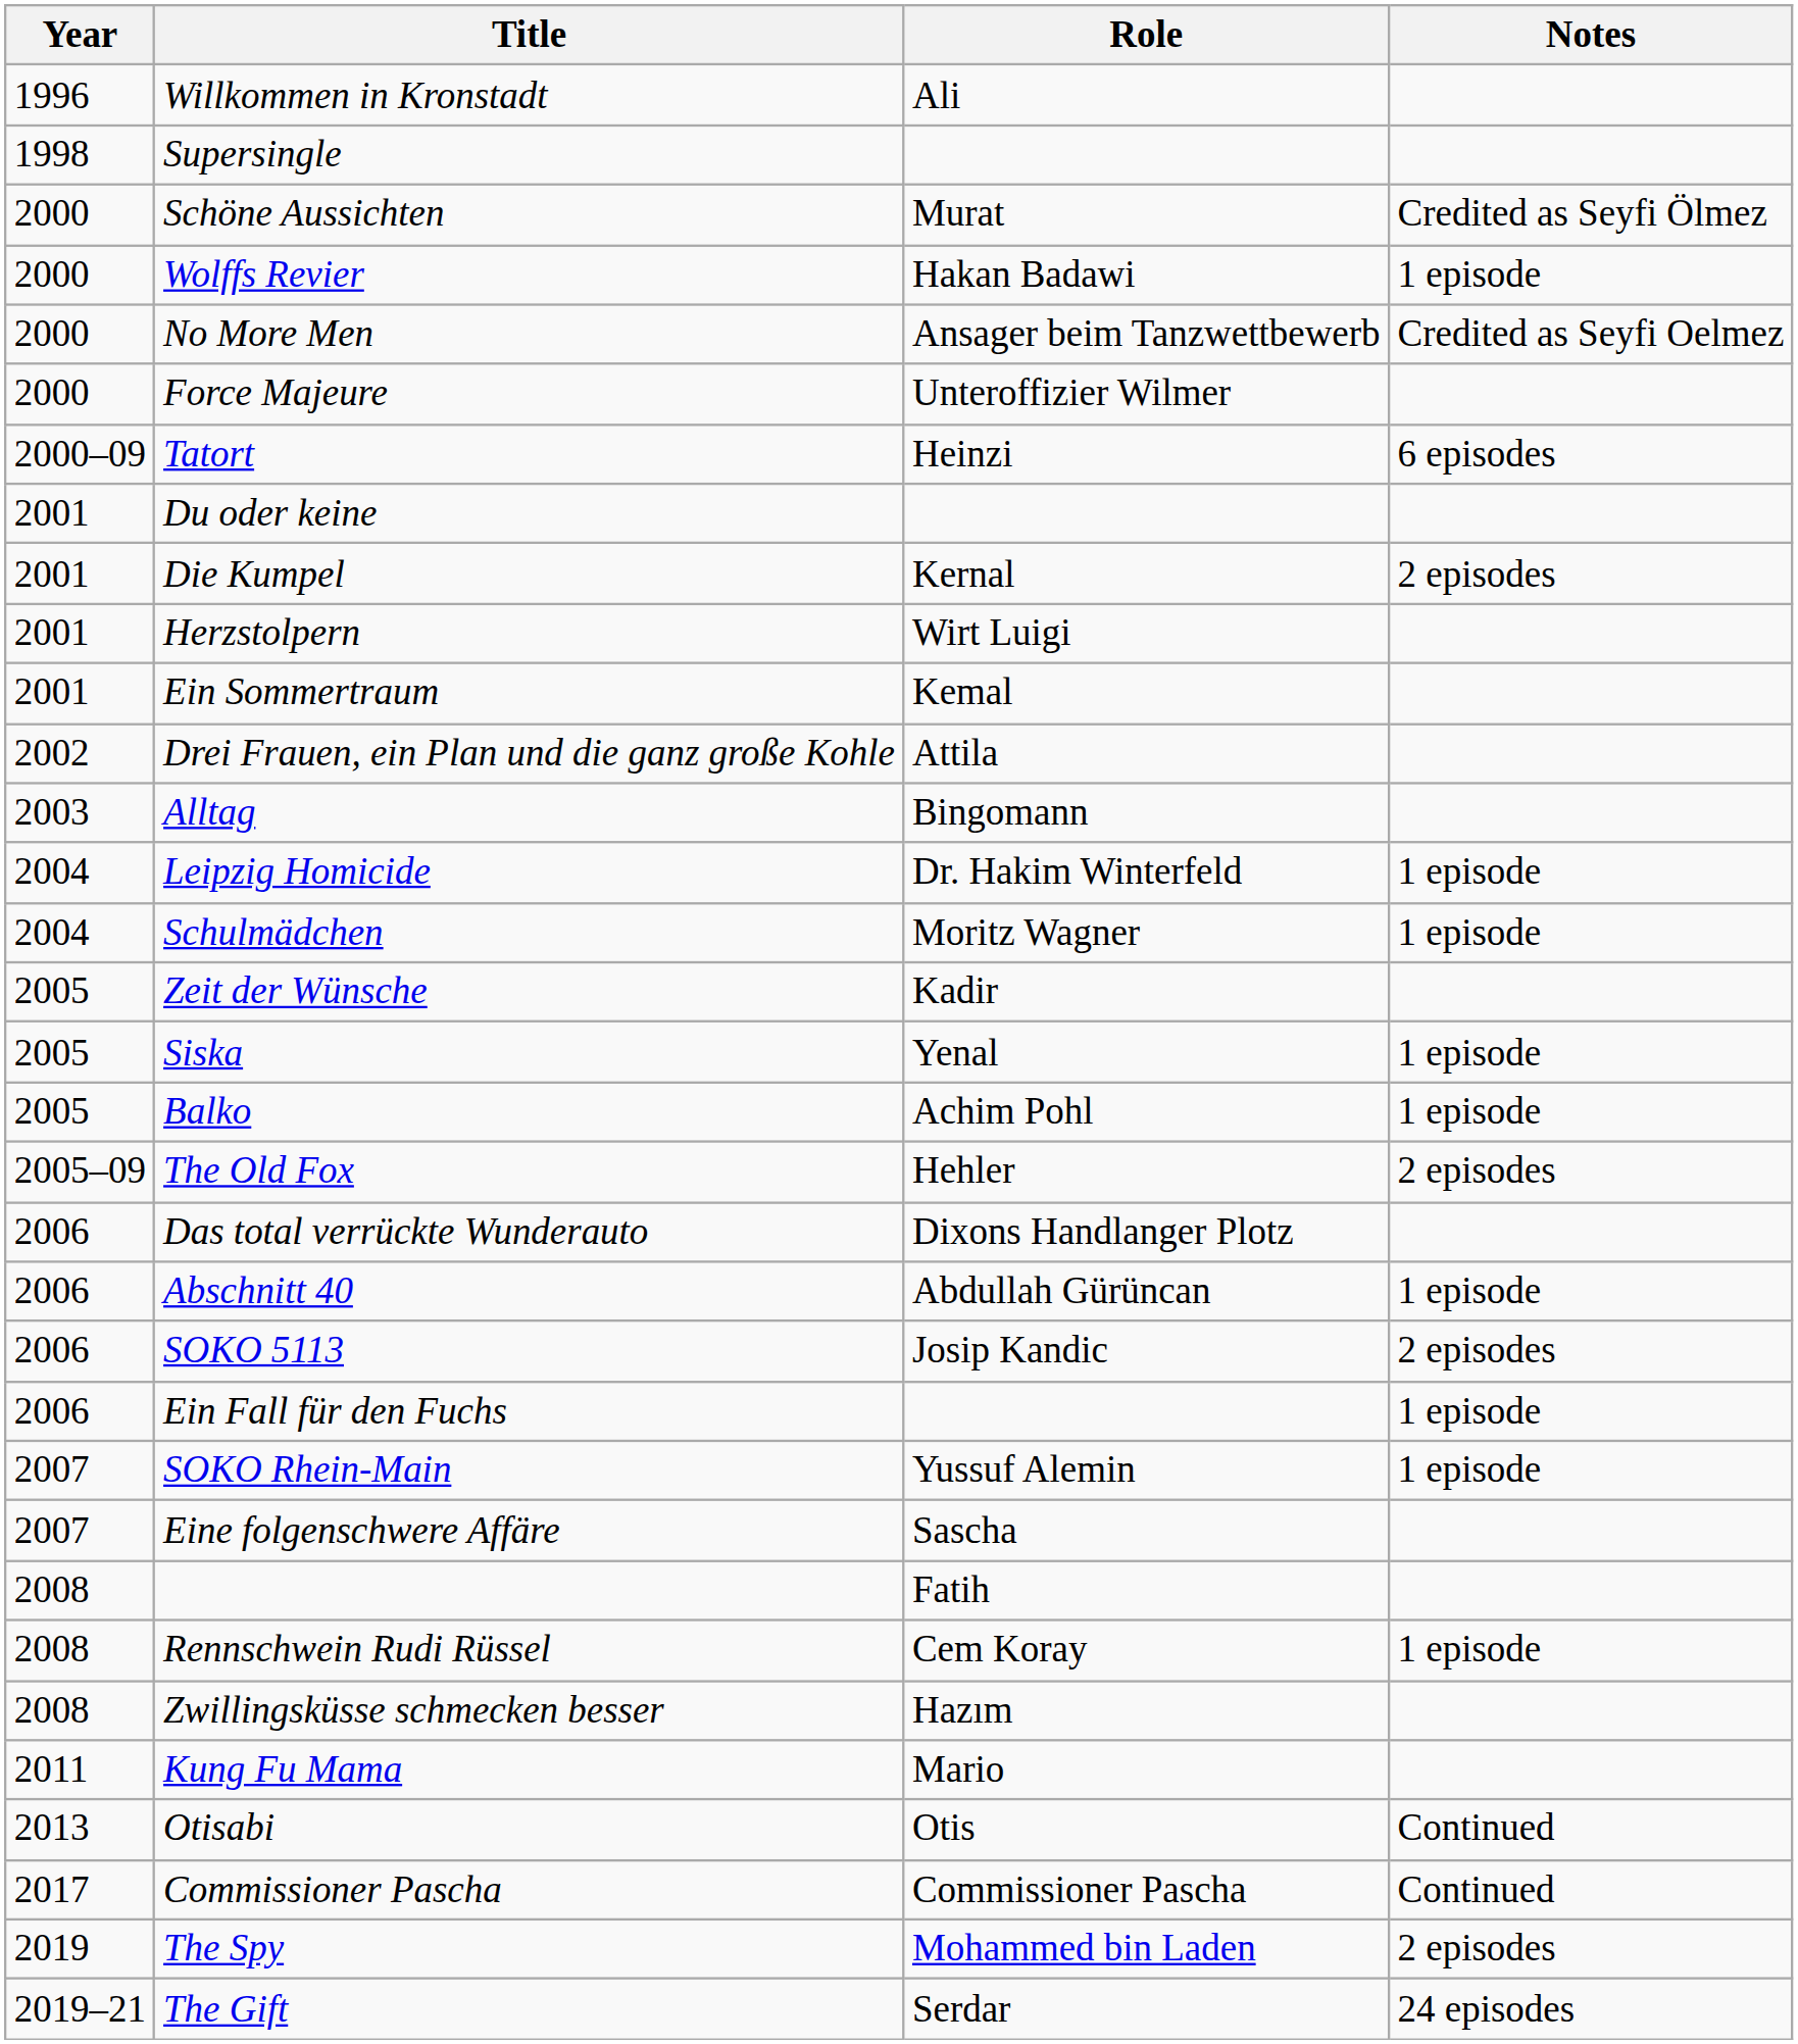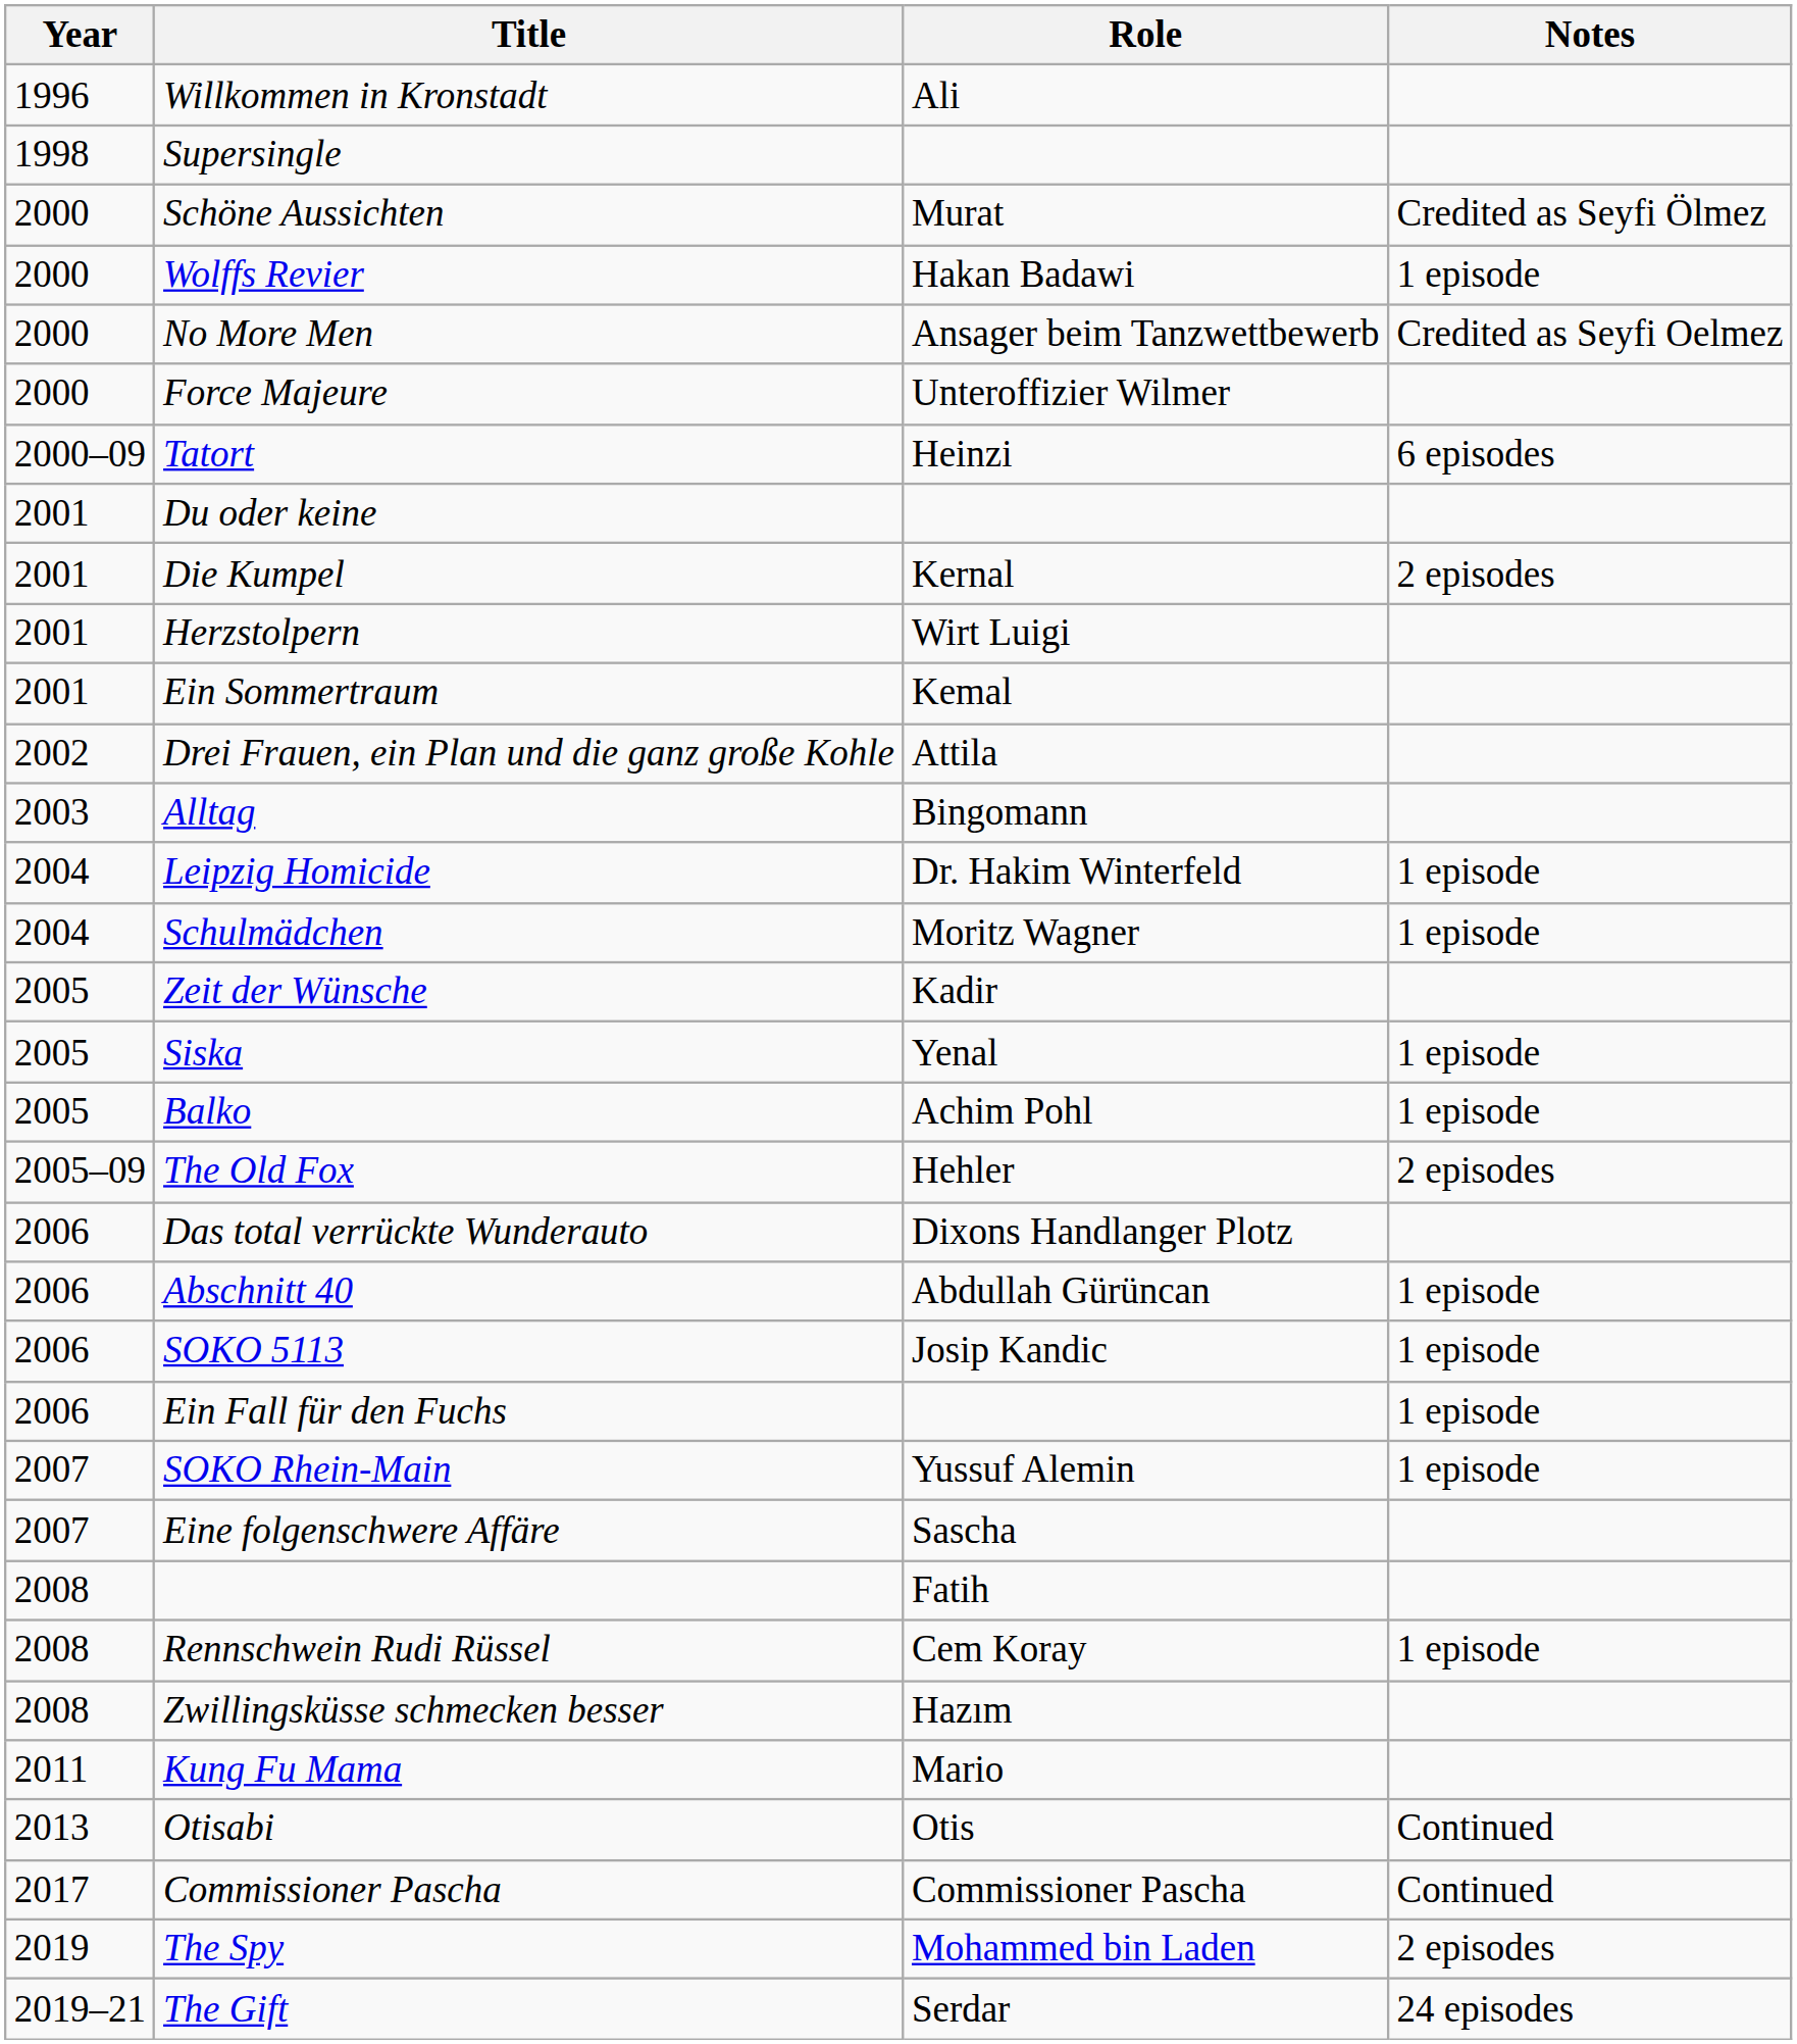 <table class="wikitable sortable">
 <tr>
 <th>Year</th>
 <th>Title</th>
 <th>Role</th>
 <th class="unsortable">Notes</th>
 </tr>
 <tr>
 <td>1996</td>
 <td><em>Willkommen in Kronstadt</em></td>
 <td>Ali</td>
 <td></td>
 </tr>
 <tr>
 <td>1998</td>
 <td><em>Supersingle</em></td>
 <td></td>
 <td></td>
 </tr>
 <tr>
 <td>2000</td>
 <td><em>Schöne Aussichten</em></td>
 <td>Murat</td>
 <td>Credited as Seyfi Ölmez</td>
 </tr>
 <tr>
 <td>2000</td>
 <td><em><a href='#'>Wolffs Revier</a></em></td>
 <td>Hakan Badawi</td>
 <td>1 episode</td>
 </tr>
 <tr>
 <td>2000</td>
 <td><em>No More Men</em></td>
 <td>Ansager beim Tanzwettbewerb</td>
 <td>Credited as Seyfi Oelmez</td>
 </tr>
 <tr>
 <td>2000</td>
 <td><em>Force Majeure</em></td>
 <td>Unteroffizier Wilmer</td>
 <td></td>
 </tr>
 <tr>
 <td>2000–09</td>
 <td><em><a href='#'>Tatort</a></em></td>
 <td>Heinzi</td>
 <td>6 episodes</td>
 </tr>
 <tr>
 <td>2001</td>
 <td><em>Du oder keine</em></td>
 <td></td>
 <td></td>
 </tr>
 <tr>
 <td>2001</td>
 <td><em>Die Kumpel</em></td>
 <td>Kernal</td>
 <td>2 episodes</td>
 </tr>
 <tr>
 <td>2001</td>
 <td><em>Herzstolpern</em></td>
 <td>Wirt Luigi</td>
 <td></td>
 </tr>
 <tr>
 <td>2001</td>
 <td><em>Ein Sommertraum</em></td>
 <td>Kemal</td>
 <td></td>
 </tr>
 <tr>
 <td>2002</td>
 <td><em>Drei Frauen, ein Plan und die ganz große Kohle</em></td>
 <td>Attila</td>
 <td></td>
 </tr>
 <tr>
 <td>2003</td>
 <td><em><a href='#'>Alltag</a></em></td>
 <td>Bingomann</td>
 <td></td>
 </tr>
 <tr>
 <td>2004</td>
 <td><em><a href='#'>Leipzig Homicide</a></em></td>
 <td>Dr. Hakim Winterfeld</td>
 <td>1 episode</td>
 </tr>
 <tr>
 <td>2004</td>
 <td><em><a href='#'>Schulmädchen</a></em></td>
 <td>Moritz Wagner</td>
 <td>1 episode</td>
 </tr>
 <tr>
 <td>2005</td>
 <td><em><a href='#'>Zeit der Wünsche</a></em></td>
 <td>Kadir</td>
 <td></td>
 </tr>
 <tr>
 <td>2005</td>
 <td><em><a href='#'>Siska</a></em></td>
 <td>Yenal</td>
 <td>1 episode</td>
 </tr>
 <tr>
 <td>2005</td>
 <td><em><a href='#'>Balko</a></em></td>
 <td>Achim Pohl</td>
 <td>1 episode</td>
 </tr>
 <tr>
 <td>2005–09</td>
 <td><em><a href='#'>The Old Fox</a></em></td>
 <td>Hehler</td>
 <td>2 episodes</td>
 </tr>
 <tr>
 <td>2006</td>
 <td><em>Das total verrückte Wunderauto</em></td>
 <td>Dixons Handlanger Plotz</td>
 <td></td>
 </tr>
 <tr>
 <td>2006</td>
 <td><em><a href='#'>Abschnitt 40</a></em></td>
 <td>Abdullah Gürüncan</td>
 <td>1 episode</td>
 </tr>
 <tr>
 <td>2006</td>
 <td><em><a href='#'>SOKO 5113</a></em></td>
 <td>Josip Kandic</td>
-<td>2 episodes</td>
+<td>1 episode</td>
 </tr>
 <tr>
 <td>2006</td>
 <td><em>Ein Fall für den Fuchs</em></td>
 <td></td>
 <td>1 episode</td>
 </tr>
 <tr>
 <td>2007</td>
 <td><em><a href='#'>SOKO Rhein-Main</a></em></td>
 <td>Yussuf Alemin</td>
 <td>1 episode</td>
 </tr>
 <tr>
 <td>2007</td>
 <td><em>Eine folgenschwere Affäre</em></td>
 <td>Sascha</td>
 <td></td>
 </tr>
 <tr>
 <td>2008</td>
 <td><em></em></td>
 <td>Fatih</td>
 <td></td>
 </tr>
 <tr>
 <td>2008</td>
 <td><em>Rennschwein Rudi Rüssel</em></td>
 <td>Cem Koray</td>
 <td>1 episode</td>
 </tr>
 <tr>
 <td>2008</td>
 <td><em>Zwillingsküsse schmecken besser</em></td>
 <td>Hazım</td>
 <td></td>
 </tr>
 <tr>
 <td>2011</td>
 <td><em><a href='#'>Kung Fu Mama</a></em></td>
 <td>Mario</td>
 <td></td>
 </tr>
 <tr>
 <td>2013</td>
 <td><em>Otisabi</em></td>
 <td>Otis</td>
 <td>Continued</td>
 </tr>
 <tr>
 <td>2017</td>
 <td><em>Commissioner Pascha</em></td>
 <td>Commissioner Pascha</td>
 <td>Continued</td>
 </tr>
 <tr>
 <td>2019</td>
 <td><em><a href='#'>The Spy</a></em></td>
 <td><a href='#'>Mohammed bin Laden</a></td>
 <td>2 episodes</td>
 </tr>
 <tr>
 <td>2019–21</td>
 <td><em><a href='#'>The Gift</a></em></td>
 <td>Serdar</td>
 <td>24 episodes</td>
 </tr>
 </table>
